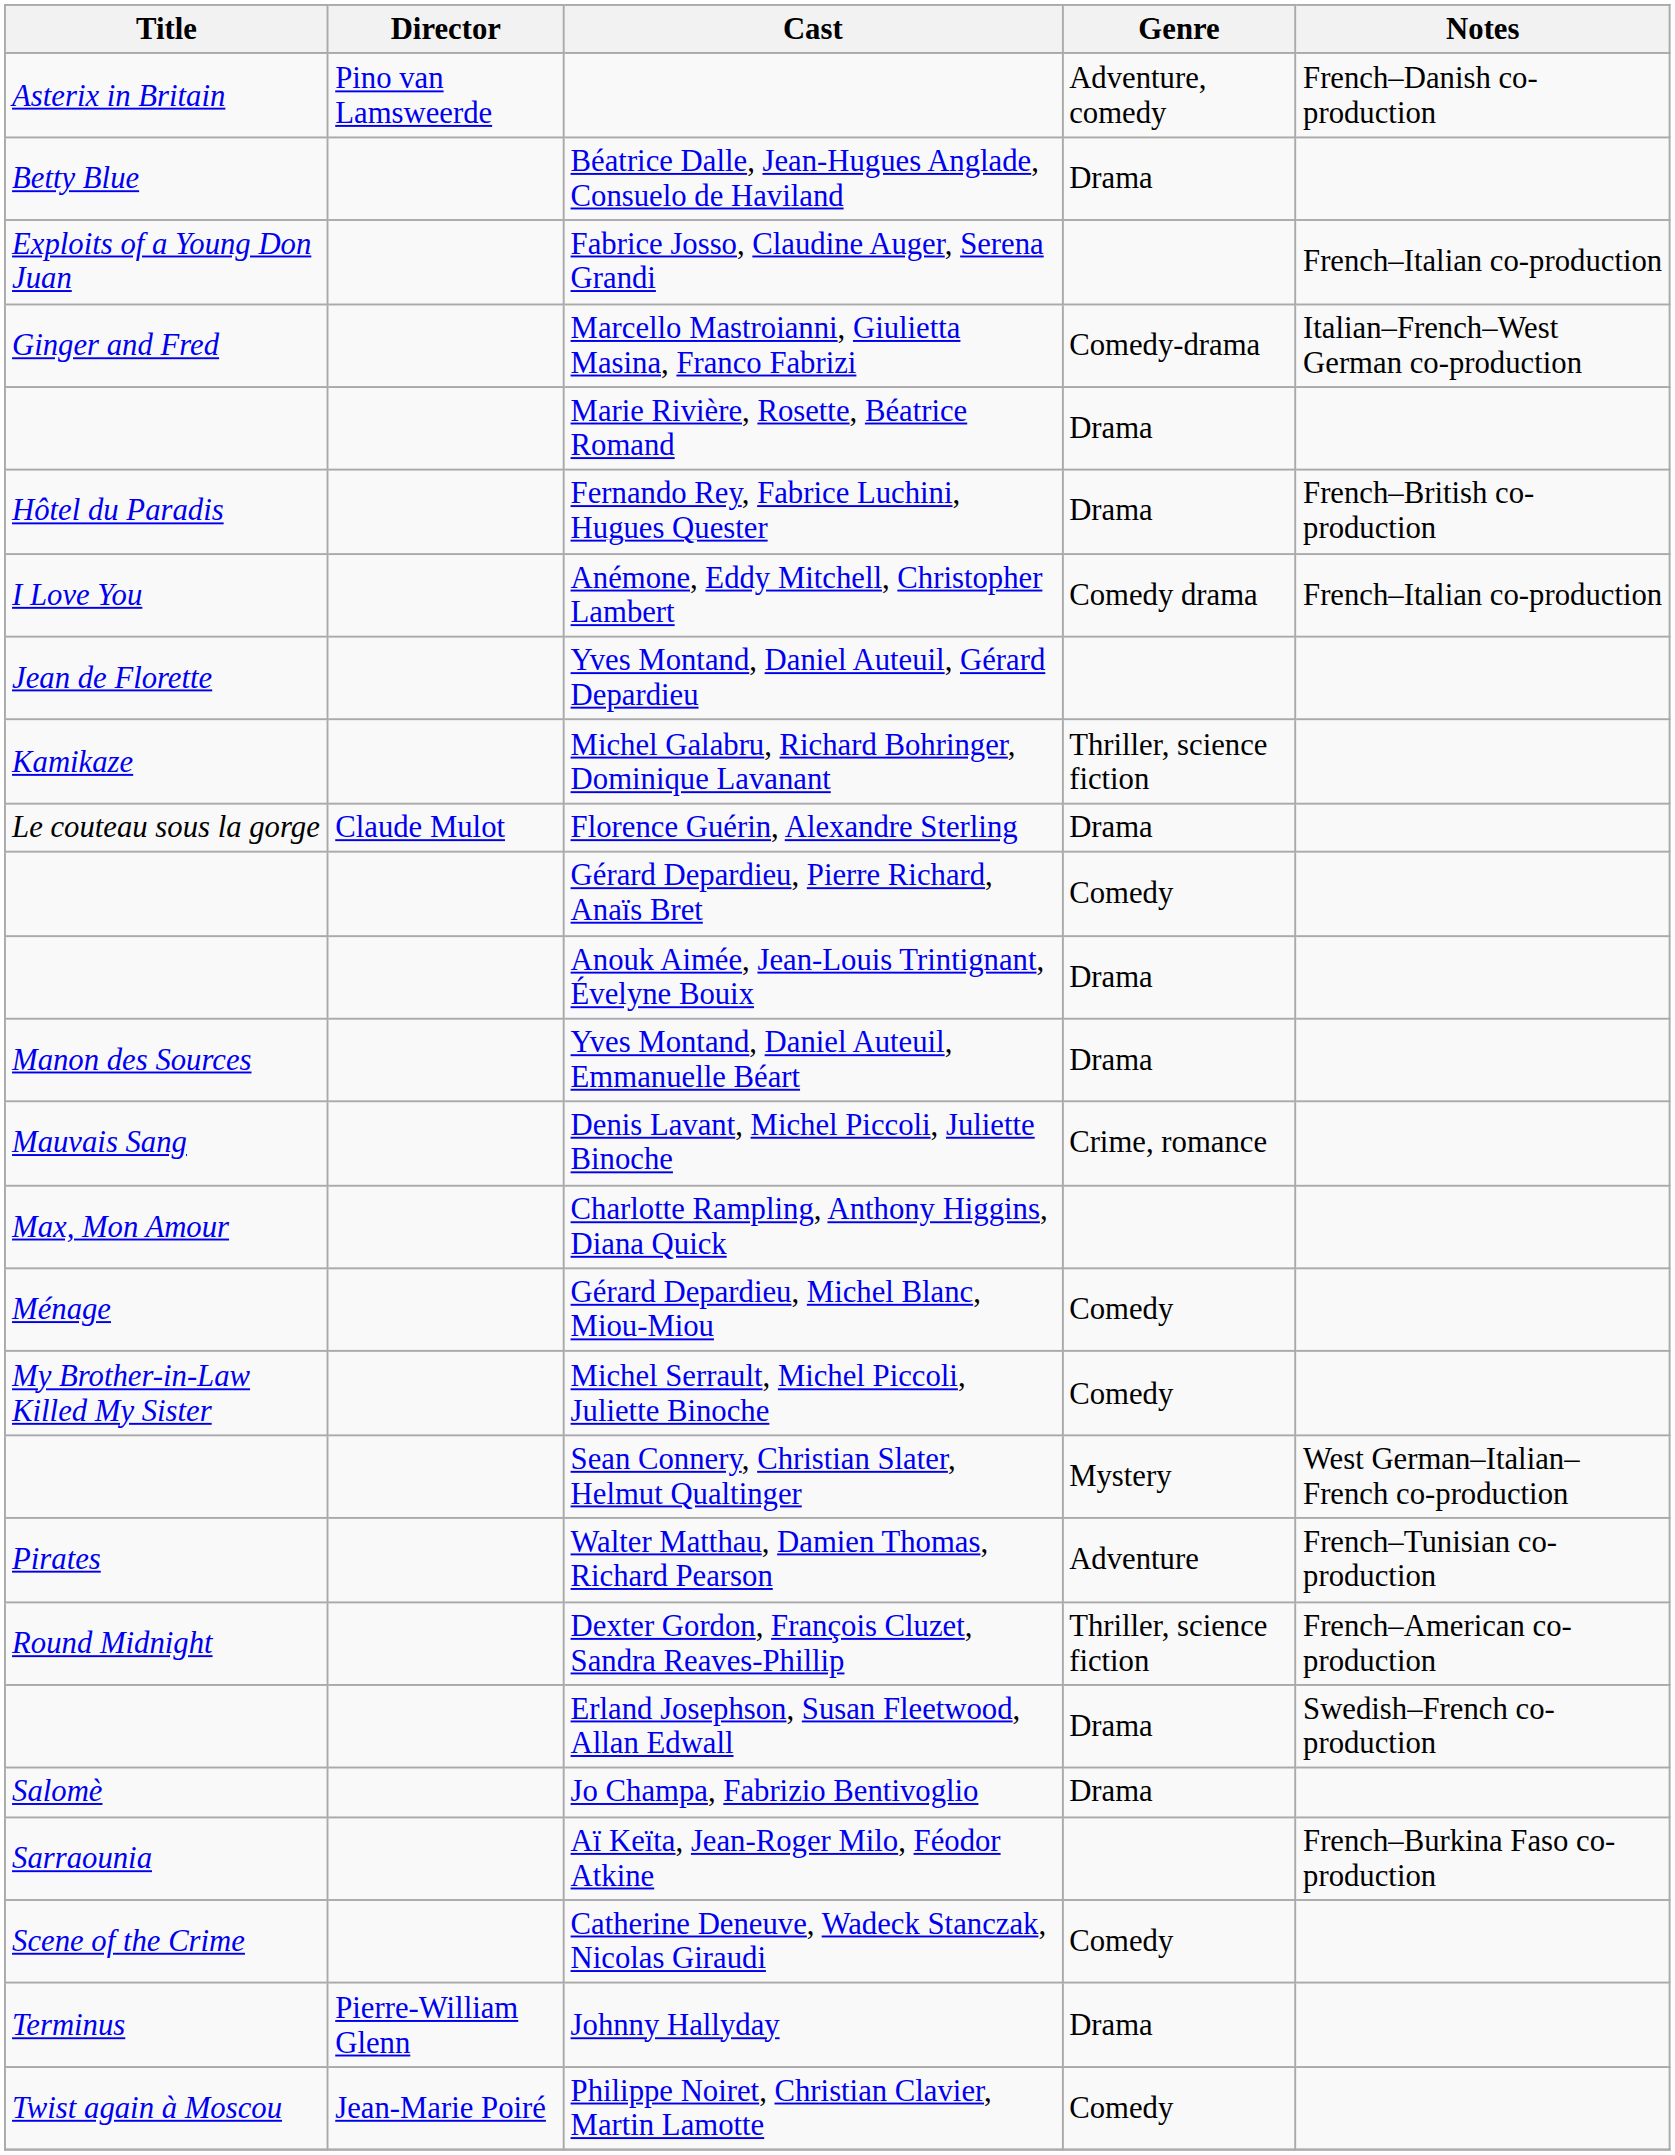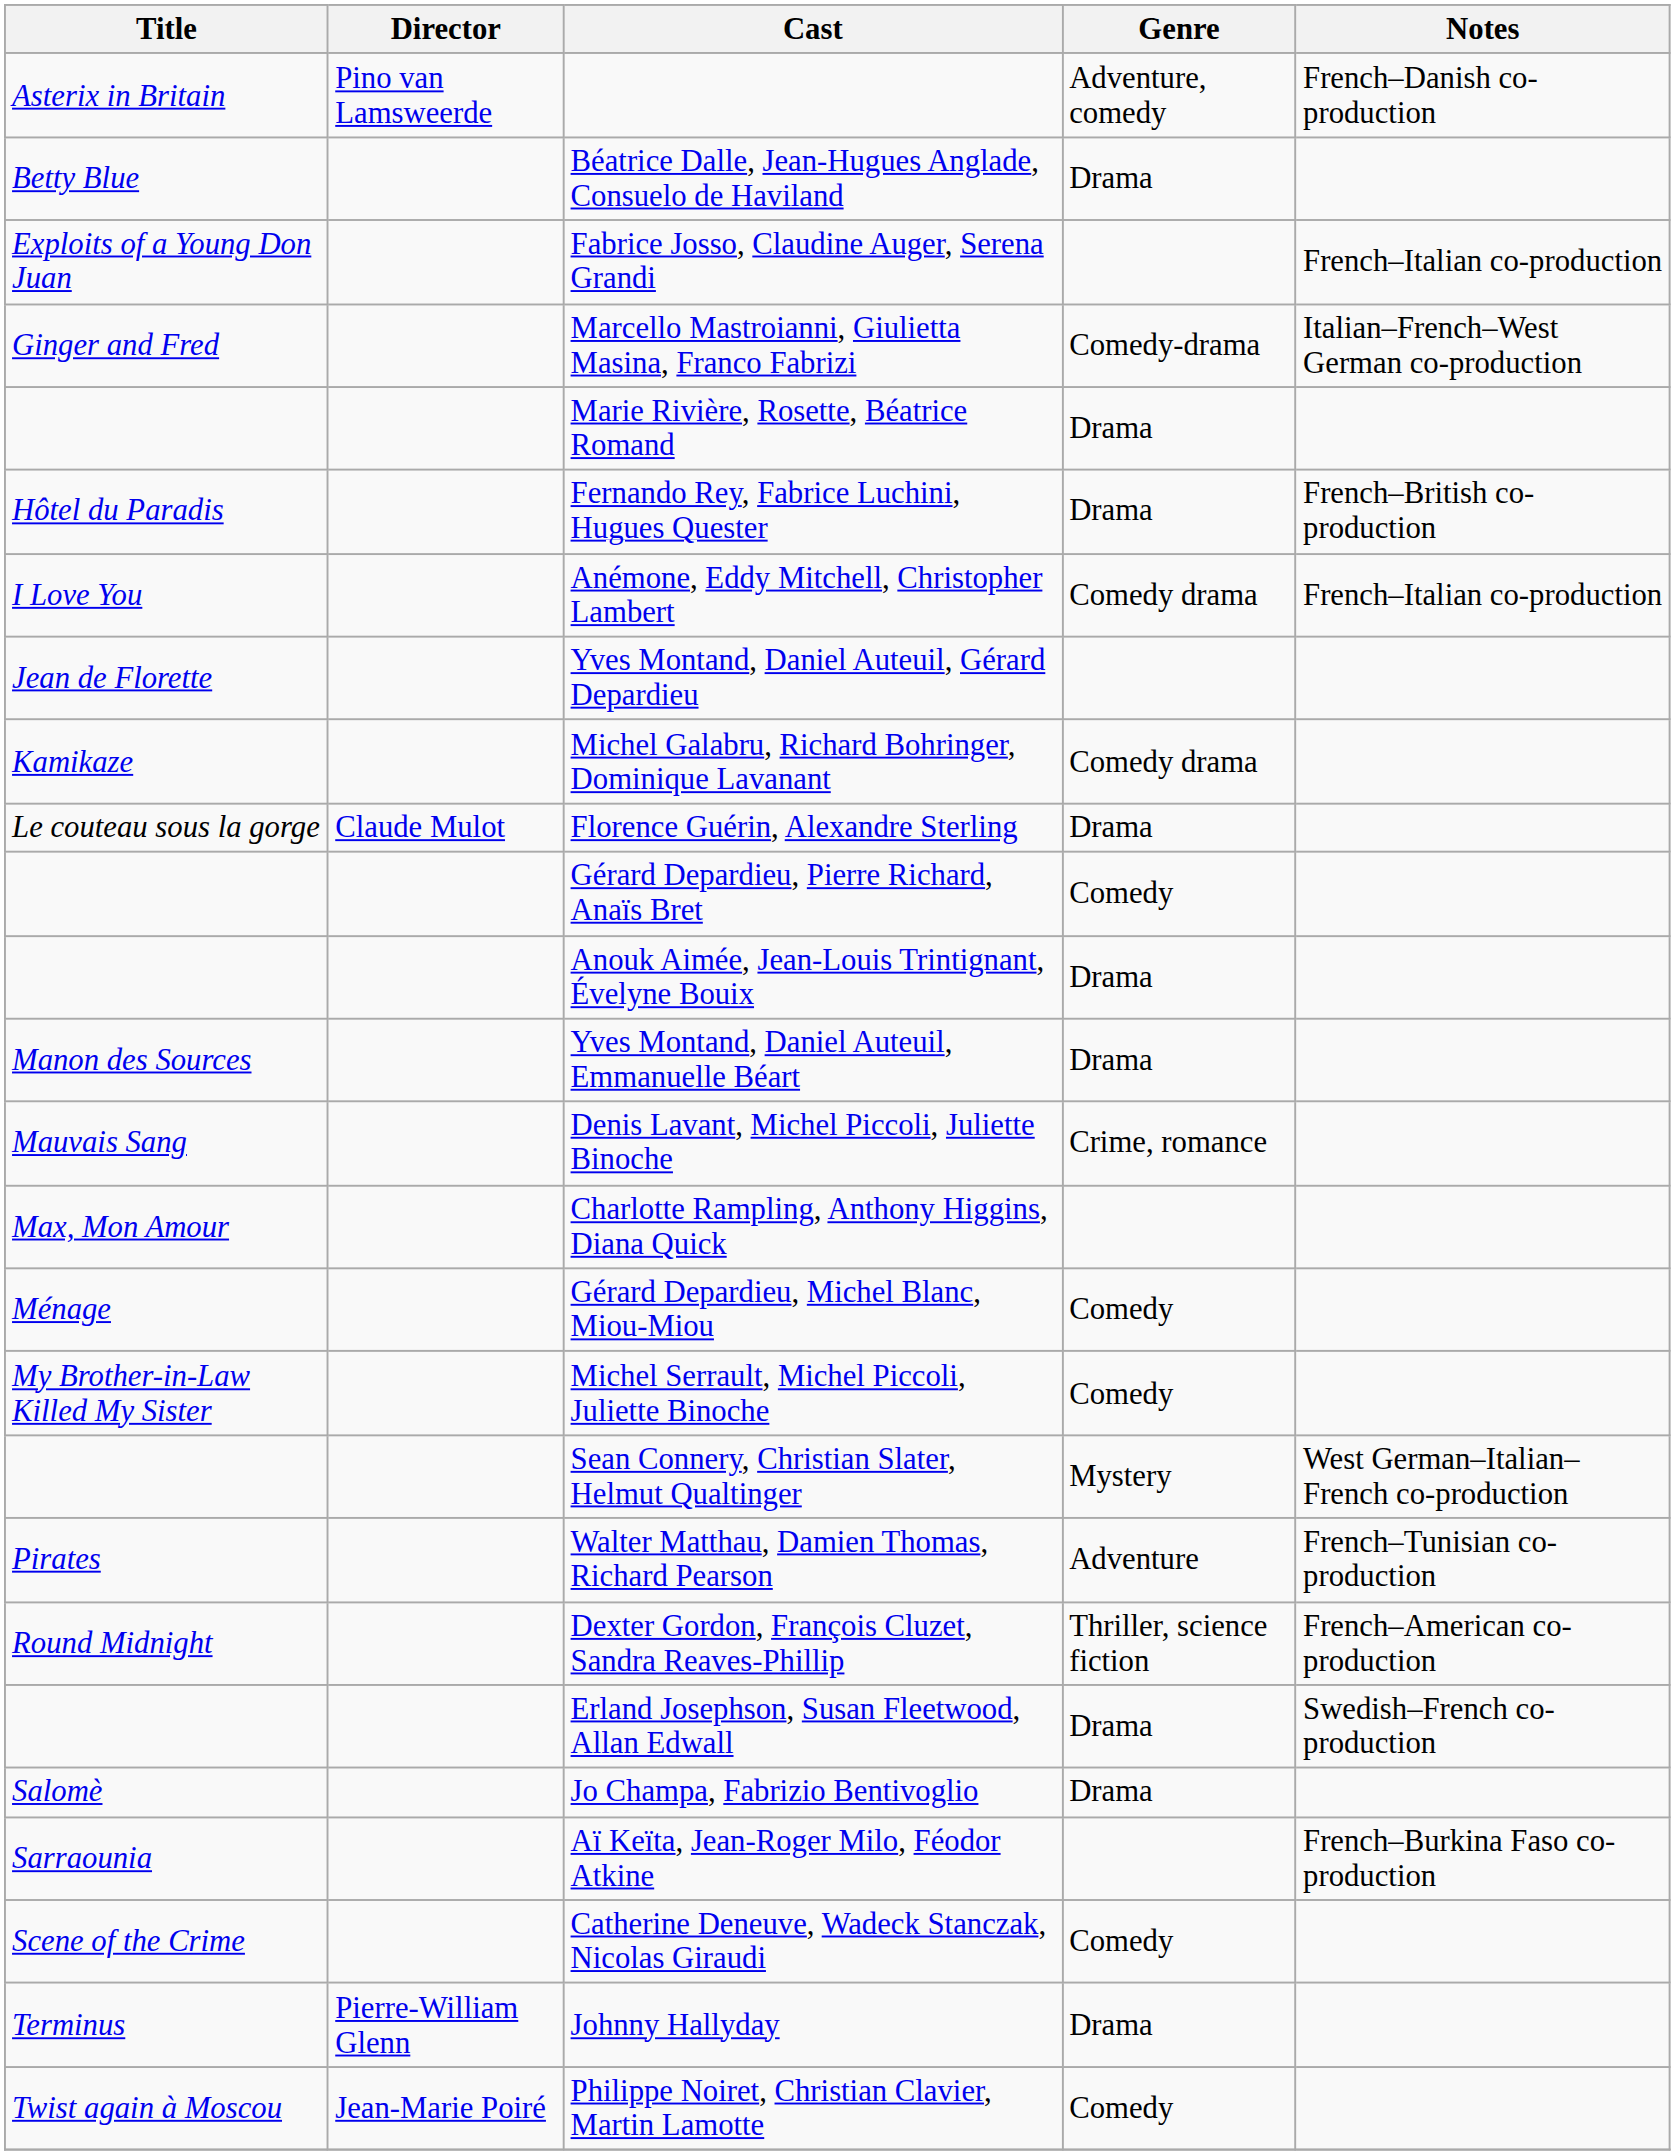 <table class="wikitable sortable">
 <tr>
 <th scope="col">Title</th>
 <th scope="col">Director</th>
 <th scope="col" class="unsortable">Cast</th>
 <th scope="col">Genre</th>
 <th scope="col">Notes</th>
 </tr>
 <tr>
 <td><em><a href='#'>Asterix in Britain</a></em></td>
 <td><a href='#'>Pino van Lamsweerde</a></td>
 <td></td>
 <td>Adventure, comedy</td>
 <td>French–Danish co-production</td>
 </tr>
 <tr>
 <td><em><a href='#'>Betty Blue</a></em></td>
 <td></td>
 <td><a href='#'>Béatrice Dalle</a>, <a href='#'>Jean-Hugues Anglade</a>, <a href='#'>Consuelo de Haviland</a></td>
 <td>Drama</td>
 <td></td>
 </tr>
 <tr>
 <td><em><a href='#'>Exploits of a Young Don Juan</a></em></td>
 <td></td>
 <td><a href='#'>Fabrice Josso</a>, <a href='#'>Claudine Auger</a>, <a href='#'>Serena Grandi</a></td>
 <td></td>
 <td>French–Italian co-production</td>
 </tr>
 <tr>
 <td><em><a href='#'>Ginger and Fred</a></em></td>
 <td></td>
 <td><a href='#'>Marcello Mastroianni</a>, <a href='#'>Giulietta Masina</a>, <a href='#'>Franco Fabrizi</a></td>
 <td>Comedy-drama</td>
 <td>Italian–French–West German co-production</td>
 </tr>
 <tr>
 <td><em></em></td>
 <td></td>
 <td><a href='#'>Marie Rivière</a>, <a href='#'>Rosette</a>, <a href='#'>Béatrice Romand</a></td>
 <td>Drama</td>
 <td></td>
 </tr>
 <tr>
 <td><em><a href='#'>Hôtel du Paradis</a></em></td>
 <td></td>
 <td><a href='#'>Fernando Rey</a>, <a href='#'>Fabrice Luchini</a>, <a href='#'>Hugues Quester</a></td>
 <td>Drama</td>
 <td>French–British co-production</td>
 </tr>
 <tr>
 <td><em><a href='#'>I Love You</a></em></td>
 <td></td>
 <td><a href='#'>Anémone</a>, <a href='#'>Eddy Mitchell</a>, <a href='#'>Christopher Lambert</a></td>
 <td>Comedy drama</td>
 <td>French–Italian co-production</td>
 </tr>
 <tr>
 <td><em><a href='#'>Jean de Florette</a></em></td>
 <td></td>
 <td><a href='#'>Yves Montand</a>, <a href='#'>Daniel Auteuil</a>, <a href='#'>Gérard Depardieu</a></td>
 <td></td>
 <td></td>
 </tr>
 <tr>
 <td><em><a href='#'>Kamikaze</a></em></td>
 <td></td>
 <td><a href='#'>Michel Galabru</a>, <a href='#'>Richard Bohringer</a>, <a href='#'>Dominique Lavanant</a></td>
-<td>Thriller, science fiction</td>
+<td>Comedy drama</td>
 <td></td>
 </tr>
 <tr>
 <td><em>Le couteau sous la gorge</em></td>
 <td><a href='#'>Claude Mulot</a></td>
 <td><a href='#'>Florence Guérin</a>, <a href='#'>Alexandre Sterling</a></td>
 <td>Drama</td>
 <td></td>
 </tr>
 <tr>
 <td><em></em></td>
 <td></td>
 <td><a href='#'>Gérard Depardieu</a>, <a href='#'>Pierre Richard</a>, <a href='#'>Anaïs Bret</a></td>
 <td>Comedy</td>
 <td></td>
 </tr>
 <tr>
 <td><em></em></td>
 <td></td>
 <td><a href='#'>Anouk Aimée</a>, <a href='#'>Jean-Louis Trintignant</a>, <a href='#'>Évelyne Bouix</a></td>
 <td>Drama</td>
 <td></td>
 </tr>
 <tr>
 <td><em><a href='#'>Manon des Sources</a></em></td>
 <td></td>
 <td><a href='#'>Yves Montand</a>, <a href='#'>Daniel Auteuil</a>, <a href='#'>Emmanuelle Béart</a></td>
 <td>Drama</td>
 <td></td>
 </tr>
 <tr>
 <td><em><a href='#'>Mauvais Sang</a></em></td>
 <td></td>
 <td><a href='#'>Denis Lavant</a>, <a href='#'>Michel Piccoli</a>, <a href='#'>Juliette Binoche</a></td>
 <td>Crime, romance</td>
 <td></td>
 </tr>
 <tr>
 <td><em><a href='#'>Max, Mon Amour</a></em></td>
 <td></td>
 <td><a href='#'>Charlotte Rampling</a>, <a href='#'>Anthony Higgins</a>, <a href='#'>Diana Quick</a></td>
 <td></td>
 <td></td>
 </tr>
 <tr>
 <td><em><a href='#'>Ménage</a></em></td>
 <td></td>
 <td><a href='#'>Gérard Depardieu</a>, <a href='#'>Michel Blanc</a>, <a href='#'>Miou-Miou</a></td>
 <td>Comedy</td>
 <td></td>
 </tr>
 <tr>
 <td><em><a href='#'>My Brother-in-Law Killed My Sister</a></em></td>
 <td></td>
 <td><a href='#'>Michel Serrault</a>, <a href='#'>Michel Piccoli</a>, <a href='#'>Juliette Binoche</a></td>
 <td>Comedy</td>
 <td></td>
 </tr>
 <tr>
 <td><em></em></td>
 <td></td>
 <td><a href='#'>Sean Connery</a>, <a href='#'>Christian Slater</a>, <a href='#'>Helmut Qualtinger</a></td>
 <td>Mystery</td>
 <td>West German–Italian–French co-production</td>
 </tr>
 <tr>
 <td><em><a href='#'>Pirates</a></em></td>
 <td></td>
 <td><a href='#'>Walter Matthau</a>, <a href='#'>Damien Thomas</a>, <a href='#'>Richard Pearson</a></td>
 <td>Adventure</td>
 <td>French–Tunisian co-production</td>
 </tr>
 <tr>
 <td><em><a href='#'>Round Midnight</a></em></td>
 <td></td>
 <td><a href='#'>Dexter Gordon</a>, <a href='#'>François Cluzet</a>, <a href='#'>Sandra Reaves-Phillip</a></td>
 <td>Thriller, science fiction</td>
 <td>French–American co-production</td>
 </tr>
 <tr>
 <td><em></em></td>
 <td></td>
 <td><a href='#'>Erland Josephson</a>, <a href='#'>Susan Fleetwood</a>, <a href='#'>Allan Edwall</a></td>
 <td>Drama</td>
 <td>Swedish–French co-production</td>
 </tr>
 <tr>
 <td><em><a href='#'>Salomè</a></em></td>
 <td></td>
 <td><a href='#'>Jo Champa</a>, <a href='#'>Fabrizio Bentivoglio</a></td>
 <td>Drama</td>
 <td></td>
 </tr>
 <tr>
 <td><em><a href='#'>Sarraounia</a></em></td>
 <td></td>
 <td><a href='#'>Aï Keïta</a>, <a href='#'>Jean-Roger Milo</a>, <a href='#'>Féodor Atkine</a></td>
 <td></td>
 <td>French–Burkina Faso co-production</td>
 </tr>
 <tr>
 <td><em><a href='#'>Scene of the Crime</a></em></td>
 <td></td>
 <td><a href='#'>Catherine Deneuve</a>, <a href='#'>Wadeck Stanczak</a>, <a href='#'>Nicolas Giraudi</a></td>
 <td>Comedy</td>
 <td></td>
 </tr>
 <tr>
 <td><em><a href='#'>Terminus</a></em></td>
 <td><a href='#'>Pierre-William Glenn</a></td>
 <td><a href='#'>Johnny Hallyday</a></td>
 <td>Drama</td>
 <td></td>
 </tr>
 <tr>
 <td><em><a href='#'>Twist again à Moscou</a></em></td>
 <td><a href='#'>Jean-Marie Poiré</a></td>
 <td><a href='#'>Philippe Noiret</a>, <a href='#'>Christian Clavier</a>, <a href='#'>Martin Lamotte</a></td>
 <td>Comedy</td>
 <td></td>
 </tr>
 <tr>
 </tr>
 </table>
